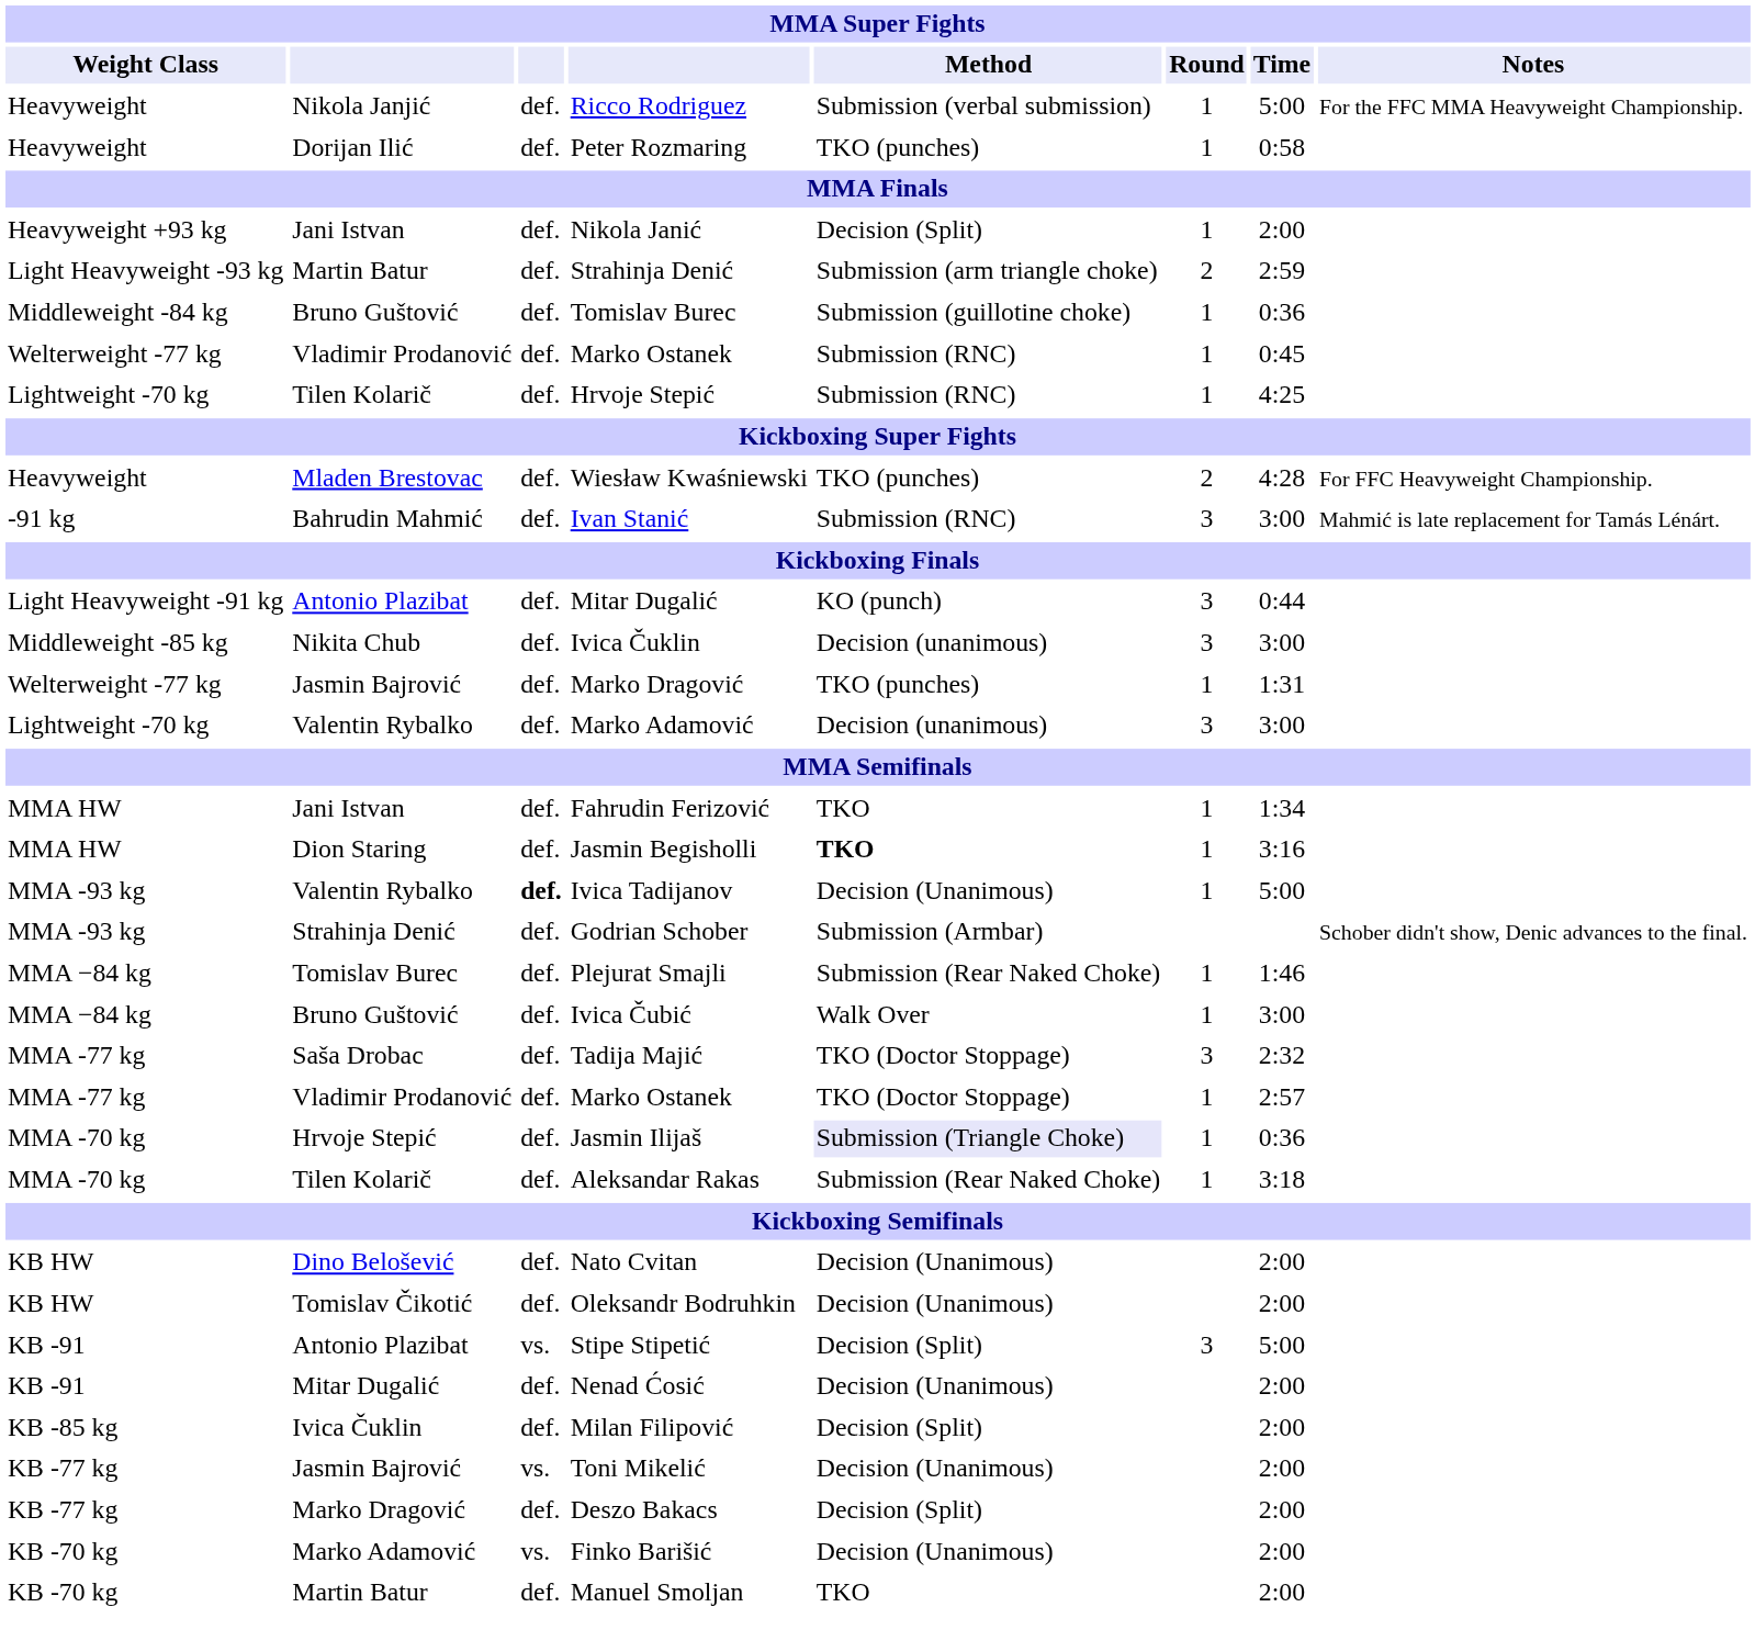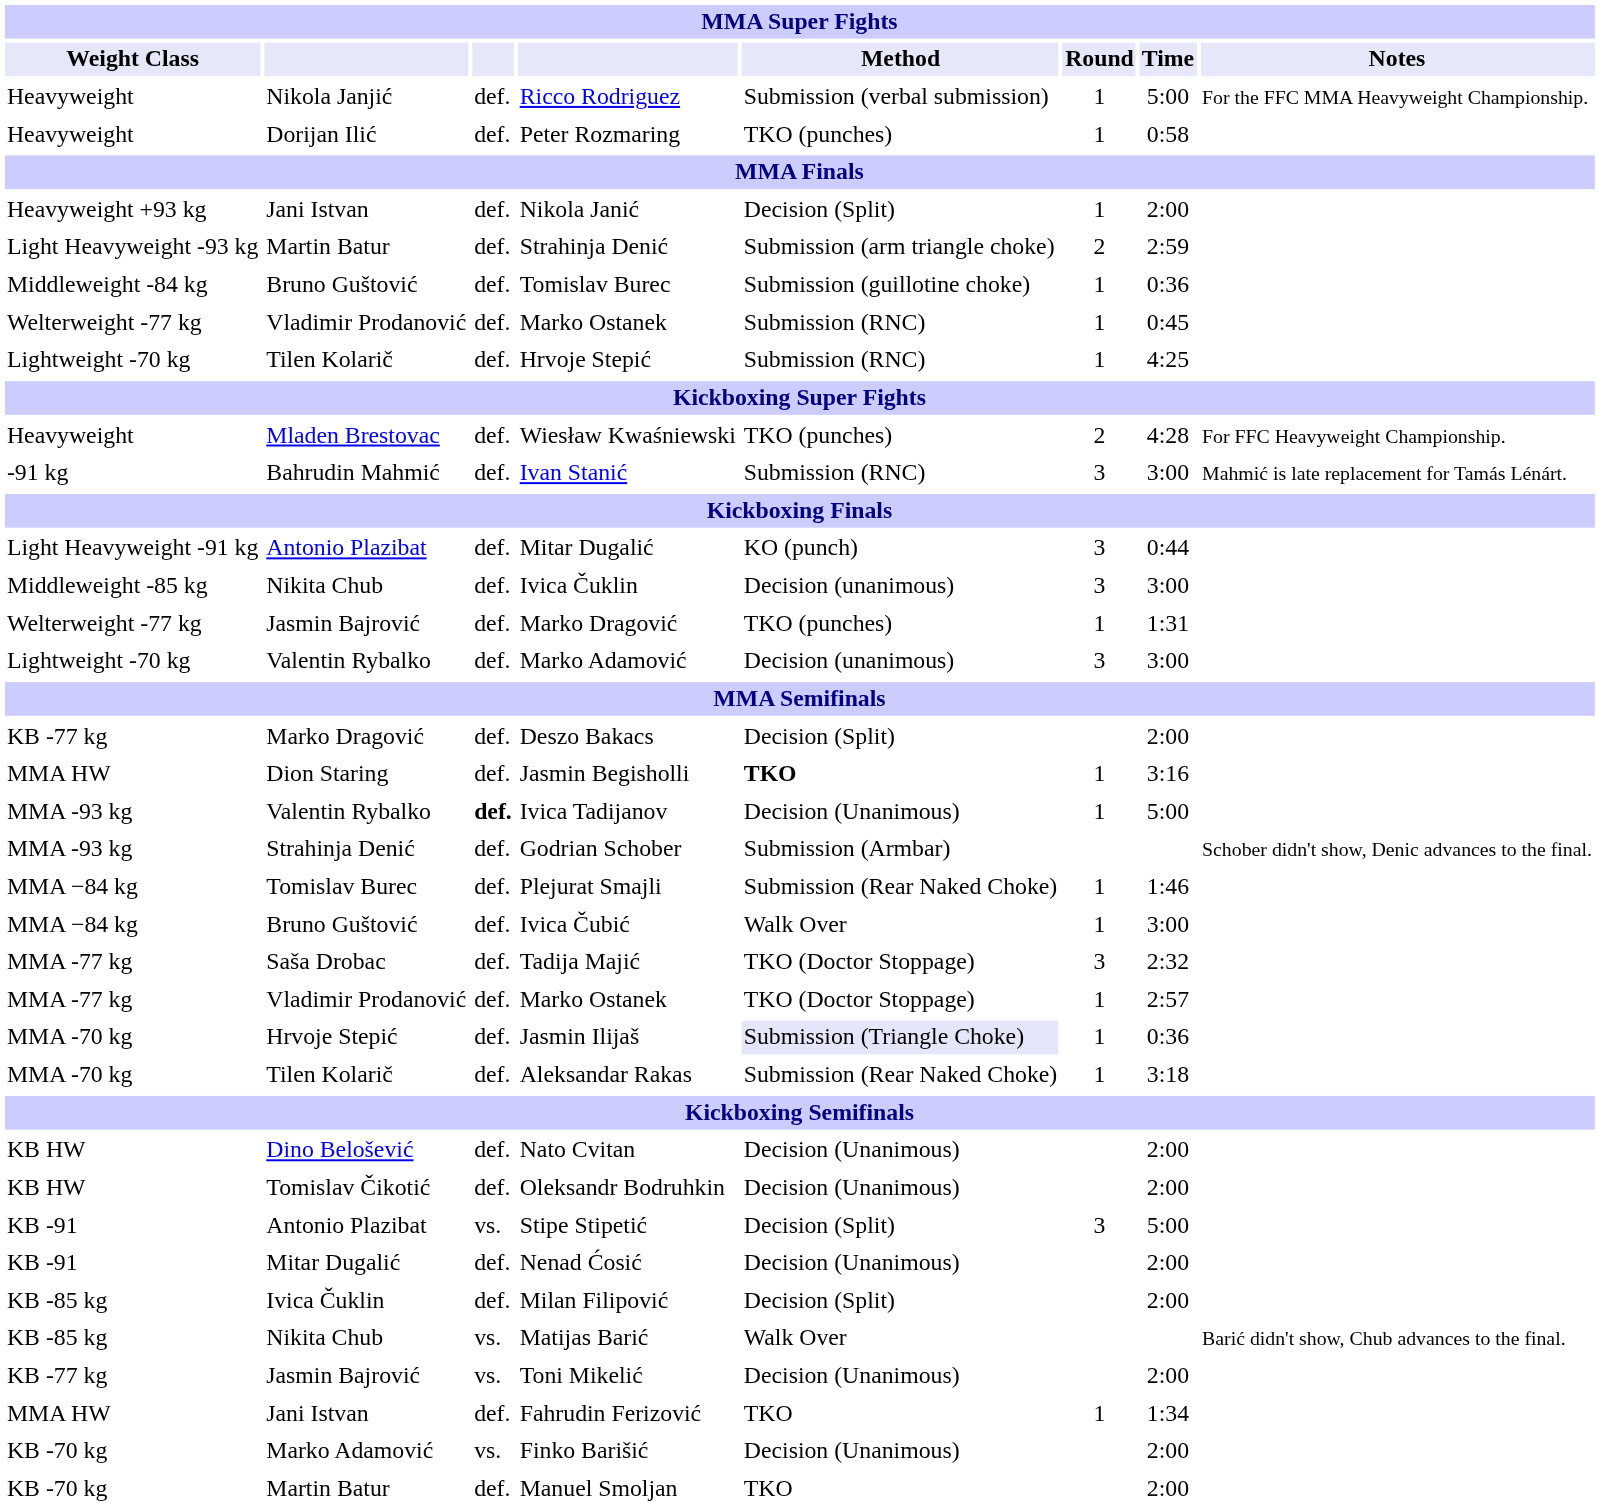 <table class="toccolours" style="font-size: 75%;">
 <tr>
 <th colspan="8" style="background-color: #ccf; color: #000080; text-align: center;"><strong>MMA Super Fights</strong></th>
 </tr>
 <tr>
 <th colspan="1" style="background-color: #E6E8FA; color: #000000; text-align: center;">Weight Class</th>
 <th colspan="1" style="background-color: #E6E8FA; color: #000000; text-align: center;"></th>
 <th colspan="1" style="background-color: #E6E8FA; color: #000000; text-align: center;"></th>
 <th colspan="1" style="background-color: #E6E8FA; color: #000000; text-align: center;"></th>
 <th colspan="1" style="background-color: #E6E8FA; color: #000000; text-align: center;">Method</th>
 <th colspan="1" style="background-color: #E6E8FA; color: #000000; text-align: center;">Round</th>
 <th colspan="1" style="background-color: #E6E8FA; color: #000000; text-align: center;">Time</th>
 <th colspan="1" style="background-color: #E6E8FA; color: #000000; text-align: center;">Notes</th>
 </tr>
 <tr>
 <td>Heavyweight</td>
 <td>Nikola Janjić</td>
 <td>def.</td>
 <td><a href='#'>Ricco Rodriguez</a></td>
 <td>Submission (verbal submission)</td>
 <td align="center">1</td>
 <td align="center">5:00</td>
 <td><small>For the FFC MMA Heavyweight Championship.</small></td>
 </tr>
 <tr>
 <td>Heavyweight</td>
 <td>Dorijan Ilić</td>
 <td>def.</td>
 <td>Peter Rozmaring</td>
 <td>TKO (punches)</td>
 <td align="center">1</td>
 <td align="center">0:58</td>
 <td></td>
 </tr>
 <tr>
 <th colspan="8" style="background-color: #ccf; color: #000080; text-align: center;"><strong>MMA Finals</strong></th>
 </tr>
 <tr>
 <td>Heavyweight +93 kg</td>
 <td>Jani Istvan</td>
 <td>def.</td>
 <td>Nikola Janić</td>
 <td>Decision (Split)</td>
 <td align="center">1</td>
 <td align="center">2:00</td>
 <td><small></small></td>
 </tr>
 <tr>
 <td>Light Heavyweight -93 kg</td>
 <td>Martin Batur</td>
 <td>def.</td>
 <td>Strahinja Denić</td>
 <td>Submission (arm triangle choke)</td>
 <td align="center">2</td>
 <td align="center">2:59</td>
 <td><small></small></td>
 </tr>
 <tr>
 <td>Middleweight -84 kg</td>
 <td>Bruno Guštović</td>
 <td>def.</td>
 <td>Tomislav Burec</td>
 <td>Submission (guillotine choke)</td>
 <td align="center">1</td>
 <td align="center">0:36</td>
 <td><small></small></td>
 </tr>
 <tr>
 <td>Welterweight -77 kg</td>
 <td>Vladimir Prodanović</td>
 <td>def.</td>
 <td>Marko Ostanek</td>
 <td>Submission (RNC)</td>
 <td align="center">1</td>
 <td align="center">0:45</td>
 <td><small></small></td>
 </tr>
 <tr>
 <td>Lightweight -70 kg</td>
 <td>Tilen Kolarič</td>
 <td>def.</td>
 <td>Hrvoje Stepić</td>
 <td>Submission (RNC)</td>
 <td align="center">1</td>
 <td align="center">4:25</td>
 <td><small></small></td>
 </tr>
 <tr>
 <th colspan="8" style="background-color: #ccf; color: #000080; text-align: center;"><strong>Kickboxing Super Fights</strong></th>
 </tr>
 <tr>
 <td>Heavyweight</td>
 <td><a href='#'>Mladen Brestovac</a></td>
 <td>def.</td>
 <td>Wiesław Kwaśniewski</td>
 <td>TKO (punches)</td>
 <td align="center">2</td>
 <td align="center">4:28</td>
 <td><small>For FFC Heavyweight Championship.</small></td>
 </tr>
 <tr>
 <td>-91 kg</td>
 <td>Bahrudin Mahmić</td>
 <td>def.</td>
 <td><a href='#'>Ivan Stanić</a></td>
 <td>Submission (RNC)</td>
 <td align="center">3</td>
 <td align="center">3:00</td>
 <td><small>Mahmić is late replacement for Tamás Lénárt.</small></td>
 </tr>
 <tr>
 <th colspan="8" style="background-color: #ccf; color: #000080; text-align: center;"><strong>Kickboxing Finals</strong></th>
 </tr>
 <tr>
 <td>Light Heavyweight -91 kg</td>
 <td><a href='#'>Antonio Plazibat</a></td>
 <td>def.</td>
 <td>Mitar Dugalić</td>
 <td>KO (punch)</td>
 <td align="center">3</td>
 <td align="center">0:44</td>
 <td><small></small></td>
 </tr>
 <tr>
 <td>Middleweight -85 kg</td>
 <td>Nikita Chub</td>
 <td>def.</td>
 <td>Ivica Čuklin</td>
 <td>Decision (unanimous)</td>
 <td align="center">3</td>
 <td align="center">3:00</td>
 <td><small></small></td>
 </tr>
 <tr>
 <td>Welterweight -77 kg</td>
 <td>Jasmin Bajrović</td>
 <td>def.</td>
 <td>Marko Dragović</td>
 <td>TKO (punches)</td>
 <td align="center">1</td>
 <td align="center">1:31</td>
 <td><small></small></td>
 </tr>
 <tr>
 <td>Lightweight -70 kg</td>
 <td>Valentin Rybalko</td>
 <td>def.</td>
 <td>Marko Adamović</td>
 <td>Decision (unanimous)</td>
 <td align="center">3</td>
 <td align="center">3:00</td>
 <td><small></small></td>
 </tr>
 <tr>
 <th colspan="8" style="background-color: #ccf; color: #000080; text-align: center;"><strong>MMA Semifinals</strong></th>
 </tr>
 <tr>
-<td>MMA HW</td>
-<td>Jani Istvan</td>
+<td>KB -77 kg</td>
+<td>Marko Dragović</td>
 <td>def.</td>
-<td>Fahrudin Ferizović</td>
-<td>TKO</td>
-<td align="center">1</td>
-<td align="center">1:34</td>
+<td>Deszo Bakacs</td>
+<td>Decision (Split)</td>
+<td align="center"></td>
+<td align="center">2:00</td>
 <td><small></small></td>
 </tr>
 <tr>
 <td>MMA HW</td>
 <td>Dion Staring</td>
 <td>def.</td>
 <td>Jasmin Begisholli</td>
 <td><strong>TKO</strong></td>
 <td align="center">1</td>
 <td align="center">3:16</td>
 <td><small></small></td>
 </tr>
 <tr>
 <td>MMA -93 kg</td>
 <td>Valentin Rybalko</td>
 <td><strong>def.</strong></td>
 <td>Ivica Tadijanov</td>
 <td>Decision (Unanimous)</td>
 <td align="center">1</td>
 <td align="center">5:00</td>
 <td><small></small></td>
 </tr>
 <tr>
 <td>MMA -93 kg</td>
 <td>Strahinja Denić</td>
 <td>def.</td>
 <td>Godrian Schober</td>
 <td>Submission (Armbar)</td>
 <td align="center"></td>
 <td align="center"></td>
 <td><small>Schober didn't show, Denic advances to the final.</small></td>
 </tr>
 <tr>
 <td>MMA −84 kg</td>
 <td>Tomislav Burec</td>
 <td>def.</td>
 <td>Plejurat Smajli</td>
 <td>Submission (Rear Naked Choke)</td>
 <td align="center">1</td>
 <td align="center">1:46</td>
 <td><small></small></td>
 </tr>
 <tr>
 <td>MMA −84 kg</td>
 <td>Bruno Guštović</td>
 <td>def.</td>
 <td>Ivica Čubić</td>
 <td>Walk Over</td>
 <td align="center">1</td>
 <td align="center">3:00</td>
 <td><small></small></td>
 </tr>
 <tr>
 <td>MMA -77 kg</td>
 <td>Saša Drobac</td>
 <td>def.</td>
 <td>Tadija Majić</td>
 <td>TKO (Doctor Stoppage)</td>
 <td align="center">3</td>
 <td align="center">2:32</td>
 <td><small></small></td>
 </tr>
 <tr>
 <td>MMA -77 kg</td>
 <td>Vladimir Prodanović</td>
 <td>def.</td>
 <td>Marko Ostanek</td>
 <td>TKO (Doctor Stoppage)</td>
 <td align="center">1</td>
 <td align="center">2:57</td>
 <td><small></small></td>
 </tr>
 <tr>
 <td>MMA -70 kg</td>
 <td>Hrvoje Stepić</td>
 <td>def.</td>
 <td>Jasmin Ilijaš</td>
 <td style="background: lavender;">Submission (Triangle Choke)</td>
 <td align="center">1</td>
 <td align="center">0:36</td>
 <td><small></small></td>
 </tr>
 <tr>
 <td>MMA -70 kg</td>
 <td>Tilen Kolarič</td>
 <td>def.</td>
 <td>Aleksandar Rakas</td>
 <td>Submission (Rear Naked Choke)</td>
 <td align="center">1</td>
 <td align="center">3:18</td>
 <td><small></small></td>
 </tr>
 <tr>
 <th colspan="8" style="background-color: #ccf; color: #000080; text-align: center;"><strong>Kickboxing Semifinals</strong></th>
 </tr>
 <tr>
 <td>KB HW</td>
 <td><a href='#'>Dino Belošević</a></td>
 <td>def.</td>
 <td>Nato Cvitan</td>
 <td>Decision (Unanimous)</td>
 <td align="center"></td>
 <td align="center">2:00</td>
 <td><small></small></td>
 </tr>
 <tr>
 <td>KB HW</td>
 <td>Tomislav Čikotić</td>
 <td>def.</td>
 <td>Oleksandr Bodruhkin</td>
 <td>Decision (Unanimous)</td>
 <td align="center"></td>
 <td align="center">2:00</td>
 <td><small></small></td>
 </tr>
 <tr>
 <td>KB -91</td>
 <td>Antonio Plazibat</td>
 <td>vs.</td>
 <td>Stipe Stipetić</td>
 <td>Decision (Split)</td>
 <td align="center">3</td>
 <td align="center">5:00</td>
 <td><small></small></td>
 </tr>
 <tr>
 <td>KB -91</td>
 <td>Mitar Dugalić</td>
 <td>def.</td>
 <td>Nenad Ćosić</td>
 <td>Decision (Unanimous)</td>
 <td align="center"></td>
 <td align="center">2:00</td>
 <td><small></small></td>
 </tr>
 <tr>
 <td>KB -85 kg</td>
 <td>Ivica Čuklin</td>
 <td>def.</td>
 <td>Milan Filipović</td>
 <td>Decision (Split)</td>
 <td align="center"></td>
 <td align="center">2:00</td>
 <td><small></small></td>
 </tr>
 <tr>
+<td>KB -85 kg</td>
+<td>Nikita Chub</td>
+<td>vs.</td>
+<td>Matijas Barić</td>
+<td>Walk Over</td>
+<td align="center"></td>
+<td align="center"></td>
+<td><small>Barić didn't show, Chub advances to the final.</small></td>
+</tr>
+<tr>
 <td>KB -77 kg</td>
 <td>Jasmin Bajrović</td>
 <td>vs.</td>
 <td>Toni Mikelić</td>
 <td>Decision (Unanimous)</td>
 <td align="center"></td>
 <td align="center">2:00</td>
 <td><small></small></td>
 </tr>
 <tr>
-<td>KB -77 kg</td>
-<td>Marko Dragović</td>
+<td>MMA HW</td>
+<td>Jani Istvan</td>
 <td>def.</td>
-<td>Deszo Bakacs</td>
-<td>Decision (Split)</td>
-<td align="center"></td>
-<td align="center">2:00</td>
+<td>Fahrudin Ferizović</td>
+<td>TKO</td>
+<td align="center">1</td>
+<td align="center">1:34</td>
 <td><small></small></td>
 </tr>
 <tr>
 <td>KB -70 kg</td>
 <td>Marko Adamović</td>
 <td>vs.</td>
 <td>Finko Barišić</td>
 <td>Decision (Unanimous)</td>
 <td align="center"></td>
 <td align="center">2:00</td>
 <td><small></small></td>
 </tr>
 <tr>
 <td>KB -70 kg</td>
 <td>Martin Batur</td>
 <td>def.</td>
 <td>Manuel Smoljan</td>
 <td>TKO</td>
 <td align="center"></td>
 <td align="center">2:00</td>
 <td><small></small></td>
 </tr>
 <tr>
 </tr>
 </table>
